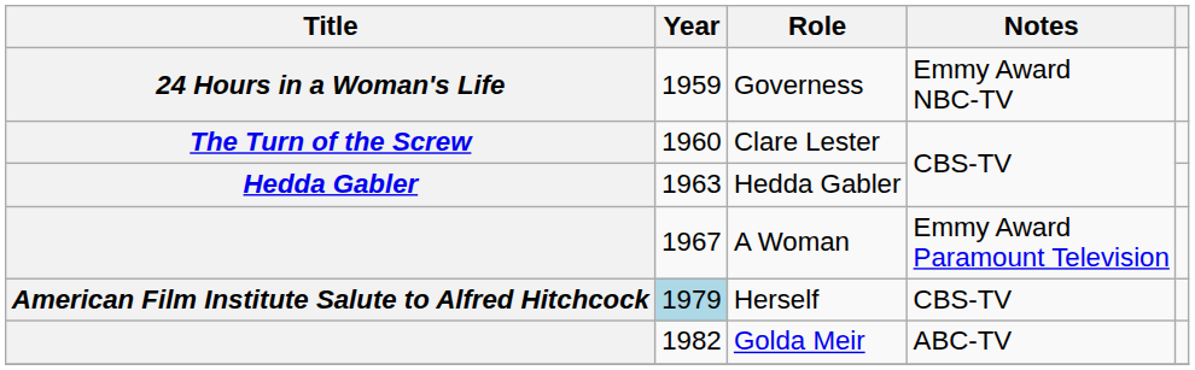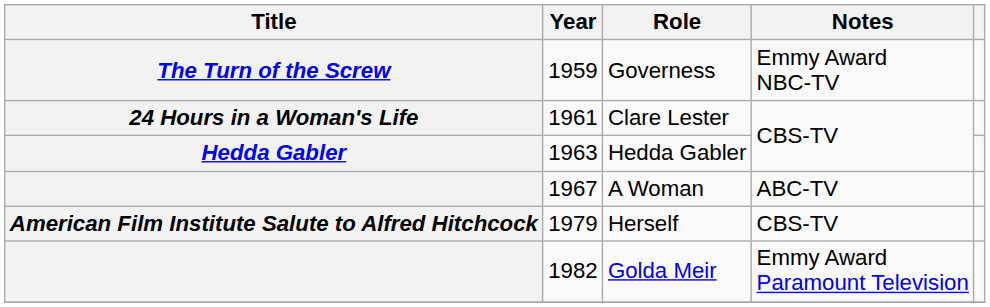 <table class="wikitable sortable plainrowheaders">
 <tr>
 <th scope="col">Title</th>
 <th scope="col">Year</th>
 <th scope="col" class="unsortable">Role</th>
 <th scope="col" class="unsortable">Notes</th>
 <th scope="col" class="unsortable"></th>
 </tr>
 <tr>
-<th scope="row"><em>24 Hours in a Woman's Life</em></th>
+<th scope="row"><em><a href='#'>The Turn of the Screw</a></em></th>
 <td>1959</td>
 <td>Governess</td>
 <td>Emmy Award<br>NBC-TV</td>
 <td align="center"></td>
 </tr>
 <tr>
-<th scope="row"><em><a href='#'>The Turn of the Screw</a></em></th>
-<td>1960</td>
+<th scope="row"><em>24 Hours in a Woman's Life</em></th>
+<td>1961</td>
 <td>Clare Lester</td>
 <td rowspan="2">CBS-TV</td>
 <td align="center"></td>
 </tr>
 <tr>
 <th scope="row"><em><a href='#'>Hedda Gabler</a></em></th>
 <td>1963</td>
 <td>Hedda Gabler</td>
 <td align="center"></td>
 </tr>
 <tr>
 <th scope="row"><em></em></th>
 <td>1967</td>
 <td>A Woman</td>
-<td>Emmy Award<br><a href='#'>Paramount Television</a></td>
+<td>ABC-TV</td>
 <td align="center"></td>
 </tr>
 <tr>
 <th scope="row"><em>American Film Institute Salute to Alfred Hitchcock</em></th>
-<td style="background: lightblue;">1979</td>
+<td>1979</td>
 <td>Herself</td>
 <td>CBS-TV</td>
 <td align="center"></td>
 </tr>
 <tr>
 <th scope="row"><em></em></th>
 <td>1982</td>
 <td><a href='#'>Golda Meir</a></td>
-<td>ABC-TV</td>
+<td>Emmy Award<br><a href='#'>Paramount Television</a></td>
 <td align="center"></td>
 </tr>
 <tr>
 </tr>
 </table>
